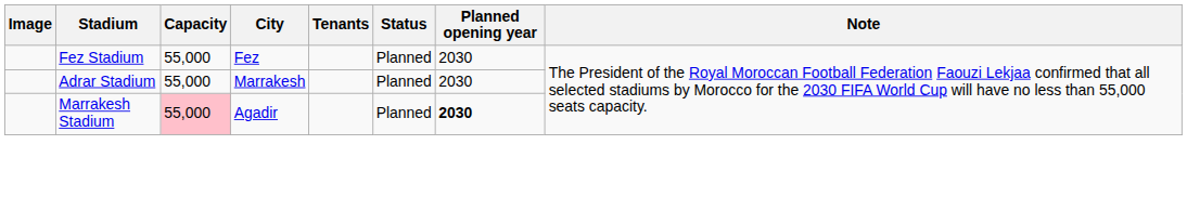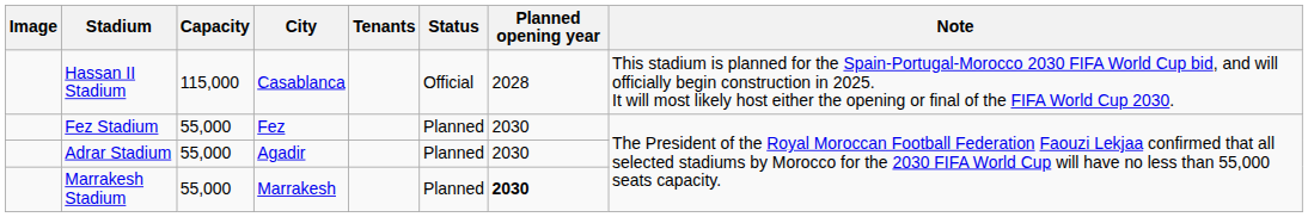 <table class="wikitable">
 <tr>
 <th>Image</th>
 <th>Stadium</th>
 <th>Capacity</th>
 <th>City</th>
 <th>Tenants</th>
 <th>Status</th>
 <th>Planned opening year</th>
 <th>Note</th>
+</tr>
+<tr>
+<td></td>
+<td><a href='#'>Hassan II Stadium</a></td>
+<td>115,000</td>
+<td><a href='#'>Casablanca</a></td>
+<td></td>
+<td>Official</td>
+<td>2028</td>
+<td>This stadium is planned for the <a href='#'>Spain-Portugal-Morocco 2030 FIFA World Cup bid</a>, and will officially begin construction in 2025.<br>It will most likely host either the opening or final of the <a href='#'>FIFA World Cup 2030</a>.</td>
 </tr>
 <tr>
 <td></td>
 <td><a href='#'>Fez Stadium</a></td>
 <td>55,000</td>
 <td><a href='#'>Fez</a></td>
 <td></td>
 <td>Planned</td>
 <td>2030</td>
 <td rowspan="3">The President of the <a href='#'>Royal Moroccan Football Federation</a> <a href='#'>Faouzi Lekjaa</a> confirmed that all selected stadiums by Morocco for the <a href='#'>2030 FIFA World Cup</a> will have no less than 55,000 seats capacity.</td>
 </tr>
 <tr>
 <td></td>
 <td><a href='#'>Adrar Stadium</a></td>
 <td>55,000</td>
-<td><a href='#'>Marrakesh</a></td>
+<td><a href='#'>Agadir</a></td>
 <td></td>
 <td>Planned</td>
 <td>2030</td>
 </tr>
 <tr>
 <td></td>
 <td><a href='#'>Marrakesh Stadium</a></td>
-<td style="background: pink;">55,000</td>
-<td><a href='#'>Agadir</a></td>
+<td>55,000</td>
+<td><a href='#'>Marrakesh</a></td>
 <td></td>
 <td>Planned</td>
 <td><strong>2030</strong></td>
 </tr>
 </table>
